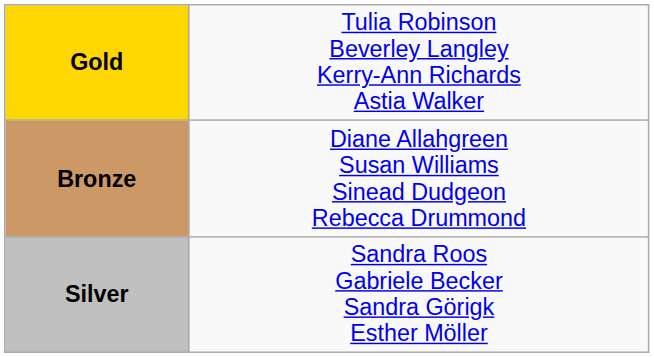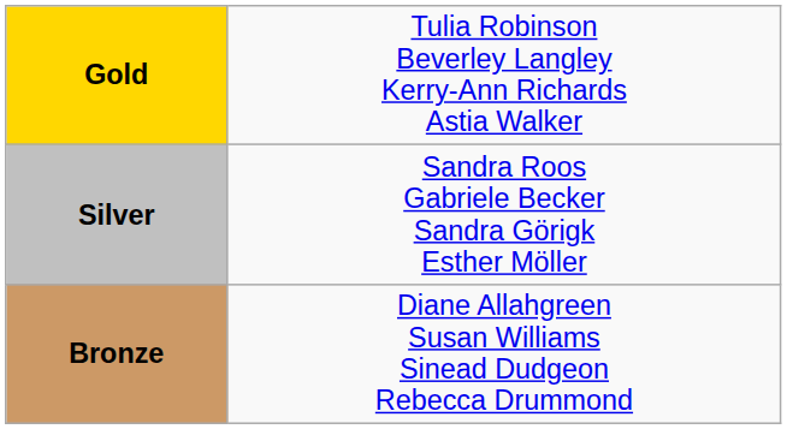 <table class="wikitable" style="text-align:center; " width="35%">
 <tr>
 <td bgcolor="gold"><strong>Gold</strong></td>
 <td><a href='#'>Tulia Robinson</a><br><a href='#'>Beverley Langley</a><br><a href='#'>Kerry-Ann Richards</a><br><a href='#'>Astia Walker</a><br>  <small><em></em></small></td>
 </tr>
 <tr>
+<td bgcolor="silver"><strong>Silver</strong></td>
+<td><a href='#'>Sandra Roos</a><br><a href='#'>Gabriele Becker</a><br><a href='#'>Sandra Görigk</a><br><a href='#'>Esther Möller</a><br>  <small><em></em></small></td>
+</tr>
+<tr>
 <td bgcolor="CC9966"><strong>Bronze</strong></td>
 <td><a href='#'>Diane Allahgreen</a><br><a href='#'>Susan Williams</a><br><a href='#'>Sinead Dudgeon</a><br><a href='#'>Rebecca Drummond</a><br>  <small><em></em></small></td>
 </tr>
-<tr>
-<td bgcolor="silver"><strong>Silver</strong></td>
-<td><a href='#'>Sandra Roos</a><br><a href='#'>Gabriele Becker</a><br><a href='#'>Sandra Görigk</a><br><a href='#'>Esther Möller</a><br>  <small><em></em></small></td>
-</tr>
 </table>
